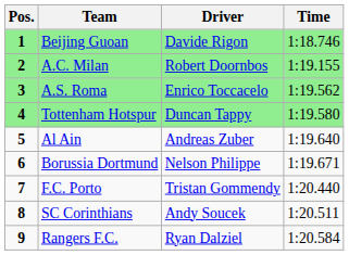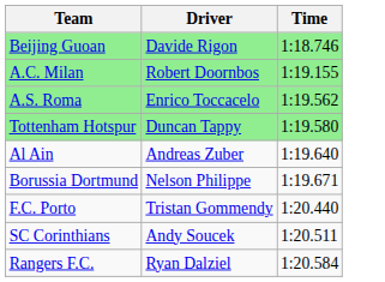 <table class=wikitable style="font-size:95%">
 <tr>
-<th>Pos.</th>
 <th>Team</th>
 <th>Driver</th>
 <th>Time</th>
 </tr>
 <tr style="background:lightgreen;">
-<td align="center"><strong>1</strong></td>
 <td> <a href='#'>Beijing Guoan</a></td>
 <td> <a href='#'>Davide Rigon</a></td>
 <td>1:18.746</td>
 </tr>
 <tr style="background:lightgreen;">
-<td align="center"><strong>2</strong></td>
 <td> <a href='#'>A.C. Milan</a></td>
 <td> <a href='#'>Robert Doornbos</a></td>
 <td>1:19.155</td>
 </tr>
 <tr style="background:lightgreen;">
-<td align="center"><strong>3</strong></td>
 <td> <a href='#'>A.S. Roma</a></td>
 <td> <a href='#'>Enrico Toccacelo</a></td>
 <td>1:19.562</td>
 </tr>
 <tr style="background:lightgreen;">
-<td align="center"><strong>4</strong></td>
 <td> <a href='#'>Tottenham Hotspur</a></td>
 <td> <a href='#'>Duncan Tappy</a></td>
 <td>1:19.580</td>
 </tr>
 <tr>
-<td align="center"><strong>5</strong></td>
 <td> <a href='#'>Al Ain</a></td>
 <td> <a href='#'>Andreas Zuber</a></td>
 <td>1:19.640</td>
 </tr>
 <tr>
-<td align="center"><strong>6</strong></td>
 <td> <a href='#'>Borussia Dortmund</a></td>
 <td> <a href='#'>Nelson Philippe</a></td>
 <td>1:19.671</td>
 </tr>
 <tr>
-<td align="center"><strong>7</strong></td>
 <td> <a href='#'>F.C. Porto</a></td>
 <td> <a href='#'>Tristan Gommendy</a></td>
 <td>1:20.440</td>
 </tr>
 <tr>
-<td align="center"><strong>8</strong></td>
 <td> <a href='#'>SC Corinthians</a></td>
 <td> <a href='#'>Andy Soucek</a></td>
 <td>1:20.511</td>
 </tr>
 <tr>
-<td align="center"><strong>9</strong></td>
 <td> <a href='#'>Rangers F.C.</a></td>
 <td> <a href='#'>Ryan Dalziel</a></td>
 <td>1:20.584</td>
 </tr>
 </table>
